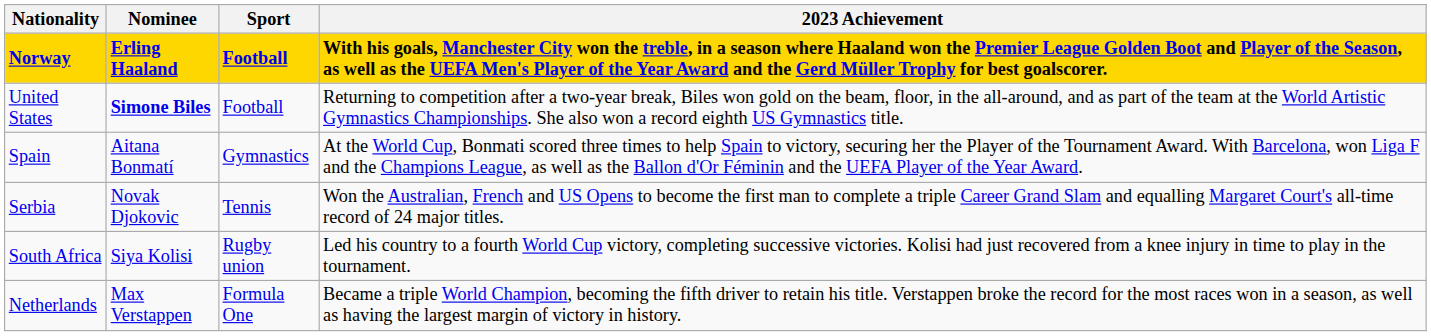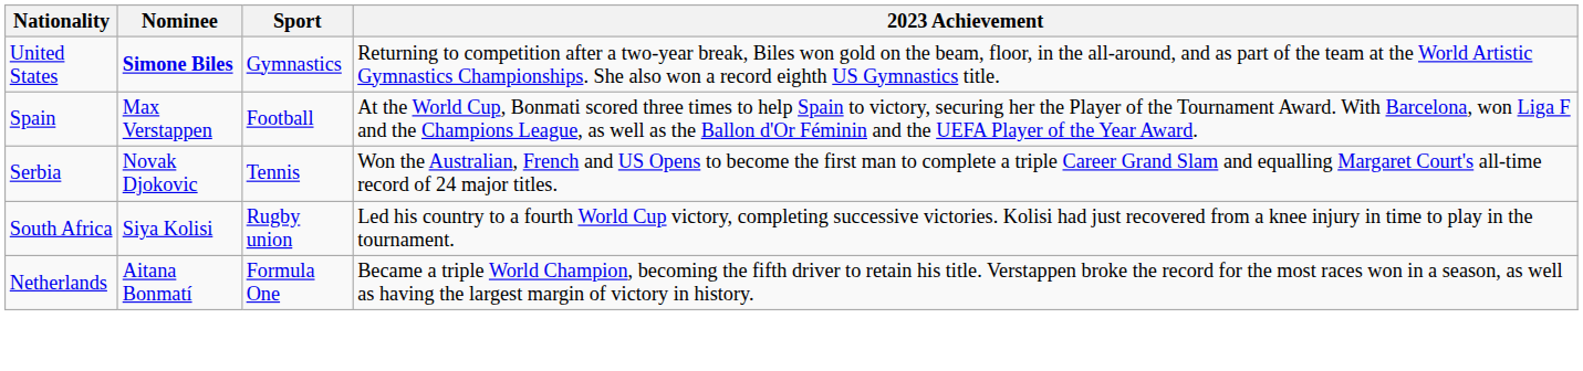 <table class="wikitable">
 <tr>
 <th>Nationality</th>
 <th>Nominee</th>
 <th>Sport</th>
 <th>2023 Achievement</th>
 </tr>
-<tr style="font-weight:bold; background:gold;">
-<td><a href='#'>Norway</a></td>
-<td><a href='#'>Erling Haaland</a></td>
-<td><a href='#'>Football</a></td>
-<td>With his goals, <a href='#'>Manchester City</a> won the <a href='#'>treble</a>, in a season where Haaland won the <a href='#'>Premier League Golden Boot</a> and <a href='#'>Player of the Season</a>, as well as the <a href='#'>UEFA Men's Player of the Year Award</a> and the <a href='#'>Gerd Müller Trophy</a> for best goalscorer.</td>
-</tr>
 <tr>
 <td><a href='#'>United States</a></td>
 <td><strong><a href='#'>Simone Biles</a></strong></td>
-<td><a href='#'>Football</a></td>
+<td><a href='#'>Gymnastics</a></td>
 <td>Returning to competition after a two-year break, Biles won gold on the beam, floor, in the all-around, and as part of the team at the <a href='#'>World Artistic Gymnastics Championships</a>. She also won a record eighth <a href='#'>US Gymnastics</a> title.</td>
 </tr>
 <tr>
 <td><a href='#'>Spain</a></td>
-<td><a href='#'>Aitana Bonmatí</a></td>
-<td><a href='#'>Gymnastics</a></td>
+<td><a href='#'>Max Verstappen</a></td>
+<td><a href='#'>Football</a></td>
 <td>At the <a href='#'>World Cup</a>, Bonmati scored three times to help <a href='#'>Spain</a> to victory, securing her the Player of the Tournament Award. With <a href='#'>Barcelona</a>, won <a href='#'>Liga F</a> and the <a href='#'>Champions League</a>, as well as the <a href='#'>Ballon d'Or Féminin</a> and the <a href='#'>UEFA Player of the Year Award</a>.</td>
 </tr>
 <tr>
 <td><a href='#'>Serbia</a></td>
 <td><a href='#'>Novak Djokovic</a></td>
 <td><a href='#'>Tennis</a></td>
 <td>Won the <a href='#'>Australian</a>, <a href='#'>French</a> and <a href='#'>US Opens</a> to become the first man to complete a triple <a href='#'>Career Grand Slam</a> and equalling <a href='#'>Margaret Court's</a> all-time record of 24 major titles.</td>
 </tr>
 <tr>
 <td><a href='#'>South Africa</a></td>
 <td><a href='#'>Siya Kolisi</a></td>
 <td><a href='#'>Rugby union</a></td>
 <td>Led his country to a fourth <a href='#'>World Cup</a> victory, completing successive victories. Kolisi had just recovered from a knee injury in time to play in the tournament.</td>
 </tr>
 <tr>
 <td><a href='#'>Netherlands</a></td>
-<td><a href='#'>Max Verstappen</a></td>
+<td><a href='#'>Aitana Bonmatí</a></td>
 <td><a href='#'>Formula One</a></td>
 <td>Became a triple <a href='#'>World Champion</a>, becoming the fifth driver to retain his title. Verstappen broke the record for the most races won in a season, as well as having the largest margin of victory in history.</td>
 </tr>
 </table>
